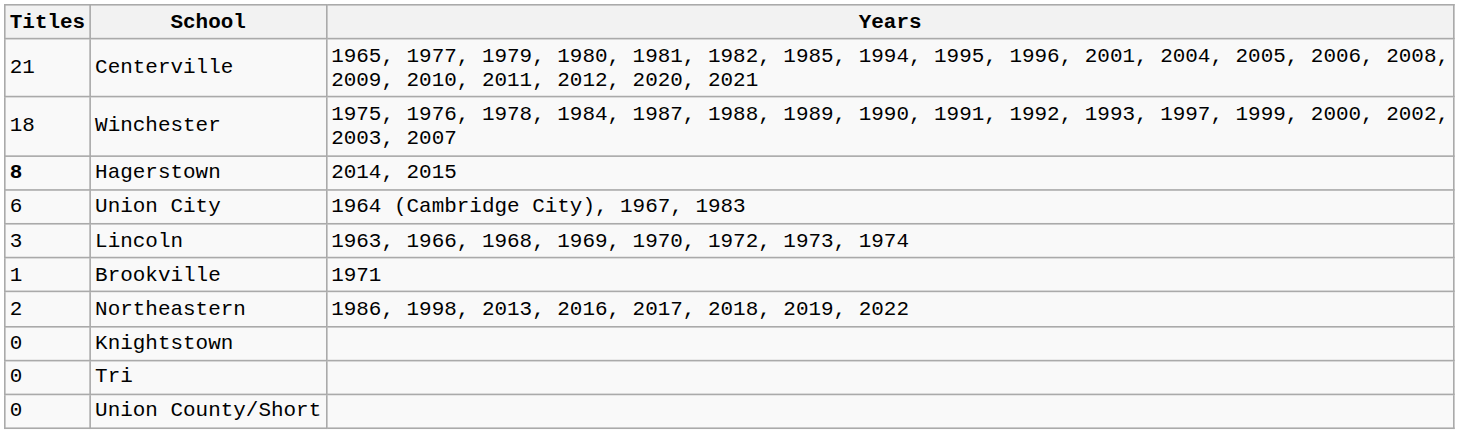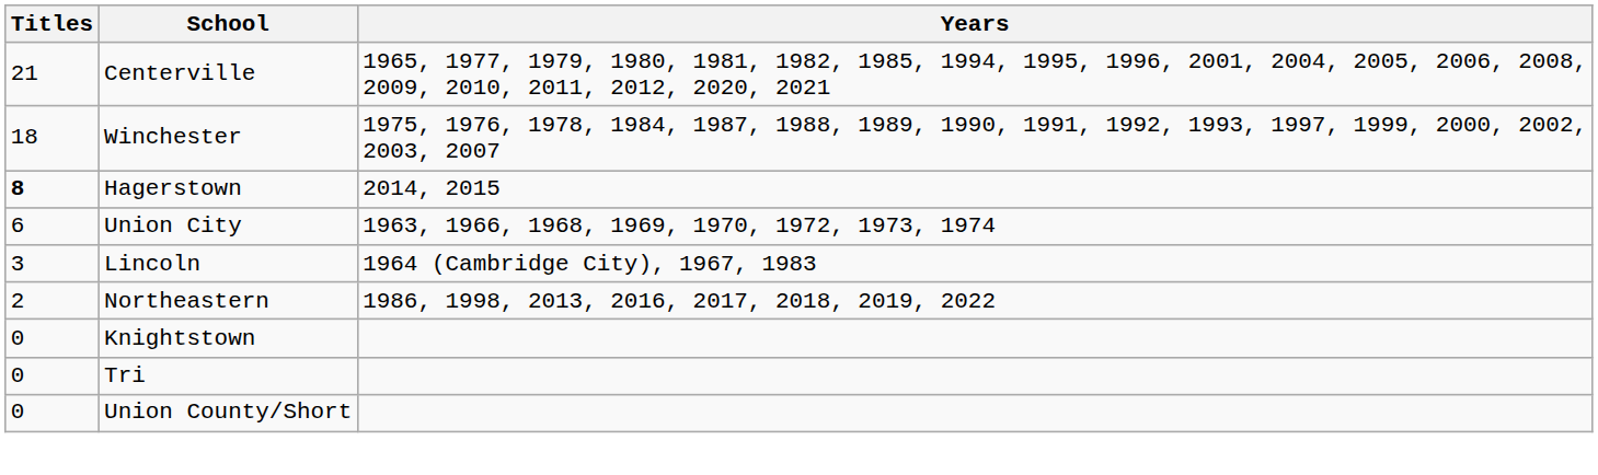 <table class="wikitable">
 <tr>
 <th>Titles</th>
 <th>School</th>
 <th>Years</th>
 </tr>
 <tr>
 <td>21</td>
 <td>Centerville</td>
 <td>1965, 1977, 1979, 1980, 1981, 1982, 1985, 1994, 1995, 1996, 2001, 2004, 2005, 2006, 2008,<br>2009, 2010, 2011, 2012, 2020, 2021</td>
 </tr>
 <tr>
 <td>18</td>
 <td>Winchester</td>
 <td>1975, 1976, 1978, 1984, 1987, 1988, 1989, 1990, 1991, 1992, 1993, 1997, 1999, 2000, 2002,<br>2003, 2007</td>
 </tr>
 <tr>
 <td><strong>8</strong></td>
 <td>Hagerstown</td>
 <td>2014, 2015</td>
 </tr>
 <tr>
 <td>6</td>
 <td>Union City</td>
-<td>1964 (Cambridge City), 1967, 1983</td>
+<td>1963, 1966, 1968, 1969, 1970, 1972, 1973, 1974</td>
 </tr>
 <tr>
 <td>3</td>
 <td>Lincoln</td>
-<td>1963, 1966, 1968, 1969, 1970, 1972, 1973, 1974</td>
-</tr>
-<tr>
-<td>1</td>
-<td>Brookville</td>
-<td>1971</td>
+<td>1964 (Cambridge City), 1967, 1983</td>
 </tr>
 <tr>
 <td>2</td>
 <td>Northeastern</td>
 <td>1986, 1998, 2013, 2016, 2017, 2018, 2019, 2022</td>
 </tr>
 <tr>
 <td>0</td>
 <td>Knightstown</td>
 <td></td>
 </tr>
 <tr>
 <td>0</td>
 <td>Tri</td>
 <td></td>
 </tr>
 <tr>
 <td>0</td>
 <td>Union County/Short</td>
 <td></td>
 </tr>
 </table>
